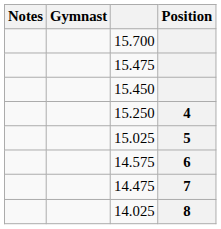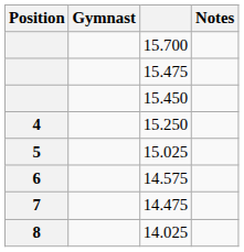 <table class="wikitable sortable" style="text-align:center; font-size:95%">
 <tr>
-<th scope=col>Notes</th>
+<th scope=col>Position</th>
 <th scope=col>Gymnast</th>
 <th scope=col></th>
-<th scope=col>Position</th>
+<th scope=col>Notes</th>
 </tr>
 <tr>
-<td></td>
+<th scope=row></th>
 <td align=left></td>
 <td>15.700</td>
-<th scope=row></th>
+<td></td>
 </tr>
 <tr>
-<td></td>
+<th scope=row></th>
 <td align=left></td>
 <td>15.475</td>
-<th scope=row></th>
+<td></td>
 </tr>
 <tr>
-<td></td>
+<th scope=row></th>
 <td align=left></td>
 <td>15.450</td>
-<th scope=row></th>
+<td></td>
 </tr>
 <tr>
-<td></td>
+<th scope=row>4</th>
 <td align=left></td>
 <td>15.250</td>
-<th scope=row>4</th>
+<td></td>
 </tr>
 <tr>
-<td></td>
+<th scope=row>5</th>
 <td align=left></td>
 <td>15.025</td>
-<th scope=row>5</th>
+<td></td>
 </tr>
 <tr>
-<td></td>
+<th scope=row>6</th>
 <td align=left></td>
 <td>14.575</td>
-<th scope=row>6</th>
+<td></td>
 </tr>
 <tr>
-<td></td>
+<th scope=row>7</th>
 <td align=left></td>
 <td>14.475</td>
-<th scope=row>7</th>
+<td></td>
 </tr>
 <tr>
-<td></td>
+<th scope=row>8</th>
 <td align=left></td>
 <td>14.025</td>
-<th scope=row>8</th>
+<td></td>
 </tr>
 </table>
